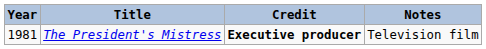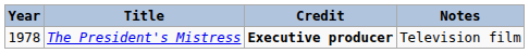 <table class="wikitable" style="font-size:95%;">
 <tr>
 <th style="background:#B0C4DE;">Year</th>
 <th style="background:#B0C4DE;">Title</th>
 <th style="background:#B0C4DE;">Credit</th>
 <th style="background:#B0C4DE;">Notes</th>
 </tr>
 <tr>
-<td>1981</td>
+<td>1978</td>
 <td><em><a href='#'>The President's Mistress</a></em></td>
 <td><strong>Executive producer</strong></td>
 <td>Television film</td>
 </tr>
 </table>
